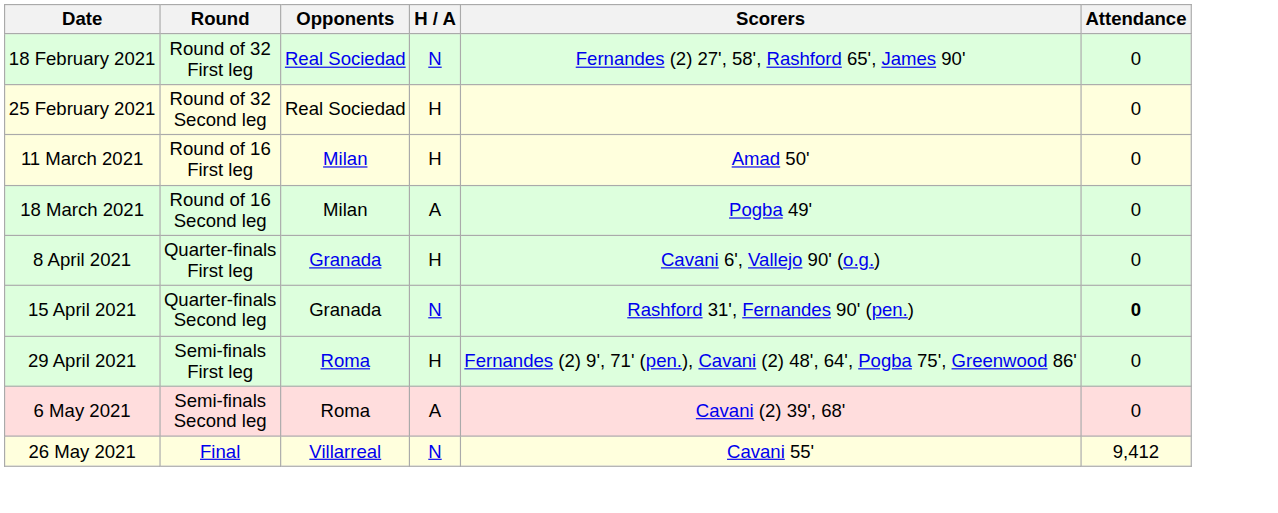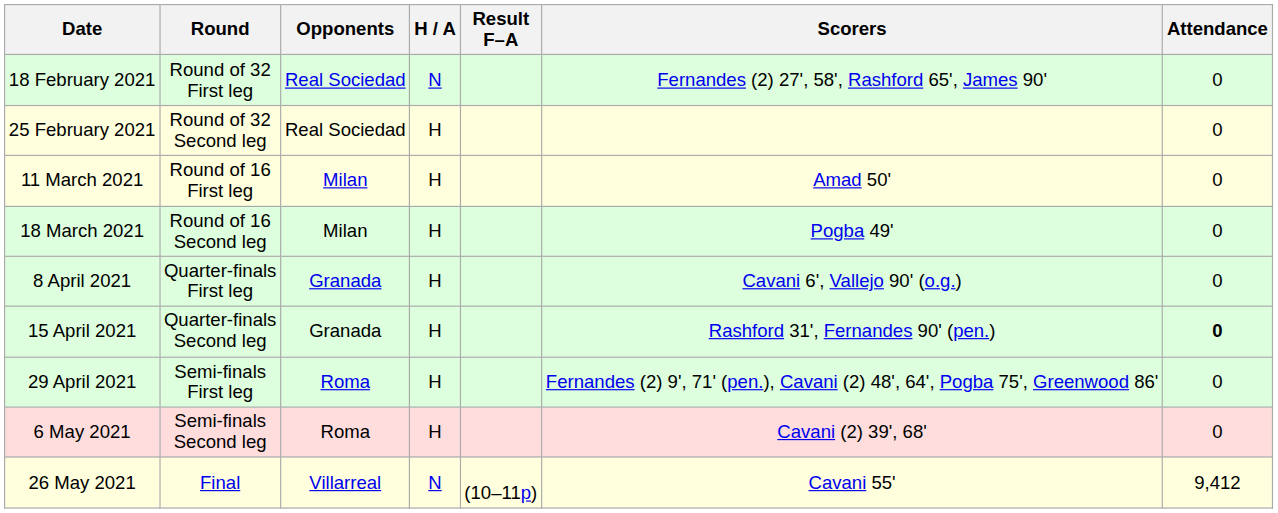 <table class="wikitable" style="text-align:center">
 <tr>
 <th>Date</th>
 <th>Round</th>
 <th>Opponents</th>
 <th>H / A</th>
+<th>Result<br>F–A</th>
 <th>Scorers</th>
 <th>Attendance</th>
 </tr>
 <tr style="background:#ddffdd">
 <td>18 February 2021</td>
 <td>Round of 32<br>First leg</td>
 <td><a href='#'>Real Sociedad</a></td>
 <td><a href='#'>N</a></td>
+<td></td>
 <td><a href='#'>Fernandes</a> (2) 27', 58', <a href='#'>Rashford</a> 65', <a href='#'>James</a> 90'</td>
 <td>0</td>
 </tr>
 <tr style="background:#ffffdd">
 <td>25 February 2021</td>
 <td>Round of 32<br>Second leg</td>
 <td>Real Sociedad</td>
 <td>H</td>
 <td></td>
+<td></td>
 <td>0</td>
 </tr>
 <tr style="background:#ffffdd">
 <td>11 March 2021</td>
 <td>Round of 16<br>First leg</td>
 <td><a href='#'>Milan</a></td>
 <td>H</td>
+<td></td>
 <td><a href='#'>Amad</a> 50'</td>
 <td>0</td>
 </tr>
 <tr style="background:#ddffdd">
 <td>18 March 2021</td>
 <td>Round of 16<br>Second leg</td>
 <td>Milan</td>
-<td>A</td>
+<td>H</td>
+<td></td>
 <td><a href='#'>Pogba</a> 49'</td>
 <td>0</td>
 </tr>
 <tr style="background:#ddffdd">
 <td>8 April 2021</td>
 <td>Quarter-finals<br>First leg</td>
 <td><a href='#'>Granada</a></td>
 <td>H</td>
+<td></td>
 <td><a href='#'>Cavani</a> 6', <a href='#'>Vallejo</a> 90' (<a href='#'>o.g.</a>)</td>
 <td>0</td>
 </tr>
 <tr style="background:#ddffdd">
 <td>15 April 2021</td>
 <td>Quarter-finals<br>Second leg</td>
 <td>Granada</td>
-<td><a href='#'>N</a></td>
+<td>H</td>
+<td></td>
 <td><a href='#'>Rashford</a> 31', <a href='#'>Fernandes</a> 90' (<a href='#'>pen.</a>)</td>
 <td><strong>0</strong></td>
 </tr>
 <tr style="background:#ddffdd">
 <td>29 April 2021</td>
 <td>Semi-finals<br>First leg</td>
 <td><a href='#'>Roma</a></td>
 <td>H</td>
+<td></td>
 <td><a href='#'>Fernandes</a> (2) 9', 71' (<a href='#'>pen.</a>), <a href='#'>Cavani</a> (2) 48', 64', <a href='#'>Pogba</a> 75', <a href='#'>Greenwood</a> 86'</td>
 <td>0</td>
 </tr>
 <tr style="background:#ffdddd">
 <td>6 May 2021</td>
 <td>Semi-finals<br>Second leg</td>
 <td>Roma</td>
-<td>A</td>
+<td>H</td>
+<td></td>
 <td><a href='#'>Cavani</a> (2) 39', 68'</td>
 <td>0</td>
 </tr>
 <tr style="background:#ffffdd">
 <td>26 May 2021</td>
 <td><a href='#'>Final</a></td>
 <td><a href='#'>Villarreal</a></td>
 <td><a href='#'>N</a></td>
+<td> <br>(10–11<a href='#'>p</a>)</td>
 <td><a href='#'>Cavani</a> 55'</td>
 <td>9,412</td>
 </tr>
 </table>
